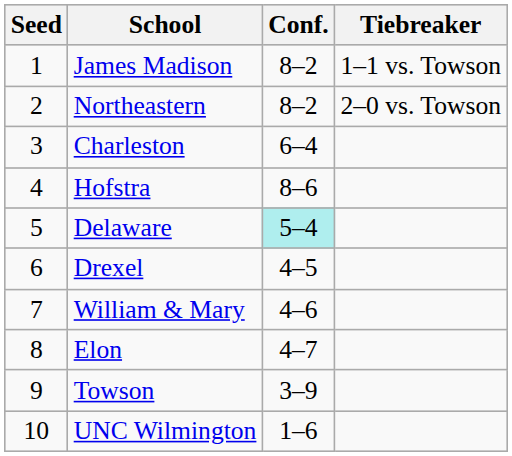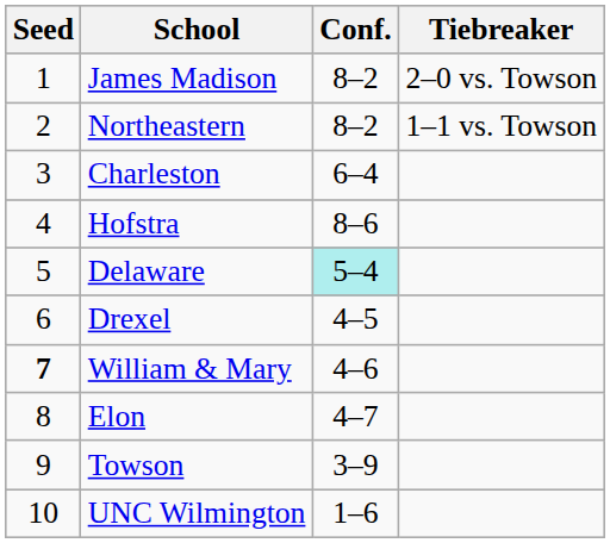 <table class="wikitable" style="text-align:center">
 <tr>
 <th>Seed</th>
 <th>School</th>
 <th>Conf.</th>
 <th>Tiebreaker</th>
 </tr>
 <tr>
 <td>1</td>
 <td align=left><a href='#'>James Madison</a></td>
 <td>8–2</td>
-<td align=left>1–1 vs. Towson</td>
+<td align=left>2–0 vs. Towson</td>
 </tr>
 <tr>
 <td>2</td>
 <td align=left><a href='#'>Northeastern</a></td>
 <td>8–2</td>
-<td align=left>2–0 vs. Towson</td>
+<td align=left>1–1 vs. Towson</td>
 </tr>
 <tr>
 <td>3</td>
 <td align=left><a href='#'>Charleston</a></td>
 <td>6–4</td>
 <td align=left></td>
 </tr>
 <tr>
 <td>4</td>
 <td align=left><a href='#'>Hofstra</a></td>
 <td>8–6</td>
 <td align=left></td>
 </tr>
 <tr>
 <td>5</td>
 <td align=left><a href='#'>Delaware</a></td>
 <td style="background: paleturquoise;">5–4</td>
 <td align=left></td>
 </tr>
 <tr>
 <td>6</td>
 <td align=left><a href='#'>Drexel</a></td>
 <td>4–5</td>
 <td align=left></td>
 </tr>
 <tr>
-<td>7</td>
+<td><strong>7</strong></td>
 <td align=left><a href='#'>William & Mary</a></td>
 <td>4–6</td>
 <td align=left></td>
 </tr>
 <tr>
 <td>8</td>
 <td align=left><a href='#'>Elon</a></td>
 <td>4–7</td>
 <td align=left></td>
 </tr>
 <tr>
 <td>9</td>
 <td align=left><a href='#'>Towson</a></td>
 <td>3–9</td>
 <td align=left></td>
 </tr>
 <tr>
 <td>10</td>
 <td align=left><a href='#'>UNC Wilmington</a></td>
 <td>1–6</td>
 <td align=left></td>
 </tr>
 </table>
